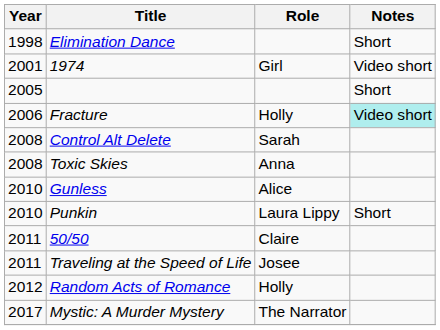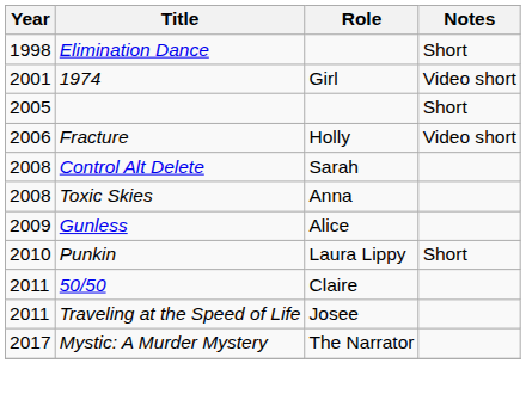 <table class="wikitable sortable">
 <tr>
 <th>Year</th>
 <th>Title</th>
 <th>Role</th>
 <th class="unsortable">Notes</th>
 </tr>
 <tr>
 <td>1998</td>
 <td><em><a href='#'>Elimination Dance</a></em></td>
 <td></td>
 <td>Short</td>
 </tr>
 <tr>
 <td>2001</td>
 <td><em>1974</em></td>
 <td>Girl</td>
 <td>Video short</td>
 </tr>
 <tr>
 <td>2005</td>
 <td><em></em></td>
 <td></td>
 <td>Short</td>
 </tr>
 <tr>
 <td>2006</td>
 <td><em>Fracture</em></td>
 <td>Holly</td>
-<td style="background: paleturquoise;">Video short</td>
+<td>Video short</td>
 </tr>
 <tr>
 <td>2008</td>
 <td><em><a href='#'>Control Alt Delete</a></em></td>
 <td>Sarah</td>
 <td></td>
 </tr>
 <tr>
 <td>2008</td>
 <td><em>Toxic Skies</em></td>
 <td>Anna</td>
 <td></td>
 </tr>
 <tr>
-<td>2010</td>
+<td>2009</td>
 <td><em><a href='#'>Gunless</a></em></td>
 <td>Alice</td>
 <td></td>
 </tr>
 <tr>
 <td>2010</td>
 <td><em>Punkin</em></td>
 <td>Laura Lippy</td>
 <td>Short</td>
 </tr>
 <tr>
 <td>2011</td>
 <td><em><a href='#'>50/50</a></em></td>
 <td>Claire</td>
 <td></td>
 </tr>
 <tr>
 <td>2011</td>
 <td><em>Traveling at the Speed of Life</em></td>
 <td>Josee</td>
 <td></td>
 </tr>
 <tr>
-<td>2012</td>
-<td><em><a href='#'>Random Acts of Romance</a></em></td>
-<td>Holly</td>
-<td></td>
-</tr>
-<tr>
 <td>2017</td>
 <td><em>Mystic: A Murder Mystery</em></td>
 <td>The Narrator</td>
 <td></td>
 </tr>
 <tr>
 </tr>
 </table>
